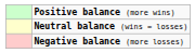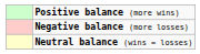 <table class="wikitable" style="float:right; font-size:95%">
 <tr>
 <td style="background:#ccffcc;">    </td>
 <td><strong>Positive balance</strong> <small>(more wins)</small></td>
 </tr>
 <tr>
+<td style="background:#ffcccc;">    </td>
+<td><strong>Negative balance</strong> <small>(more losses)</small></td>
+</tr>
+<tr>
 <td style="background:#ffffcc;">    </td>
 <td><strong>Neutral balance</strong> <small>(wins = losses)</small></td>
 </tr>
-<tr>
-<td style="background:#ffcccc;">    </td>
-<td><strong>Negative balance</strong> <small>(more losses)</small></td>
-</tr>
 </table>
